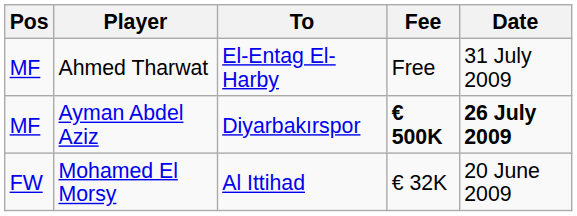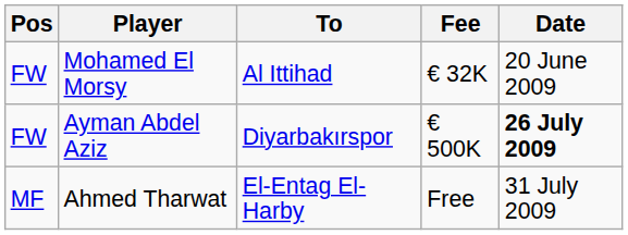 <table class="wikitable sortable" style="width:65%; text-align:center; font-size:95%; text-align:left;">
 <tr>
 <th>Pos</th>
 <th>Player</th>
 <th>To</th>
 <th>Fee</th>
 <th>Date</th>
 </tr>
 <tr>
+<td><a href='#'>FW</a></td>
+<td> <a href='#'>Mohamed El Morsy</a></td>
+<td><a href='#'>Al Ittihad</a></td>
+<td>€ 32K</td>
+<td>20 June 2009</td>
+</tr>
+<tr>
+<td><a href='#'>FW</a></td>
+<td> <a href='#'>Ayman Abdel Aziz</a></td>
+<td><a href='#'>Diyarbakırspor</a></td>
+<td>€ 500K</td>
+<td><strong>26 July 2009</strong></td>
+</tr>
+<tr>
 <td><a href='#'>MF</a></td>
 <td> Ahmed Tharwat</td>
 <td><a href='#'>El-Entag El-Harby</a></td>
 <td>Free</td>
 <td>31 July 2009</td>
 </tr>
-<tr>
-<td><a href='#'>MF</a></td>
-<td> <a href='#'>Ayman Abdel Aziz</a></td>
-<td><a href='#'>Diyarbakırspor</a></td>
-<td><strong>€ 500K</strong></td>
-<td><strong>26 July 2009</strong></td>
-</tr>
-<tr>
-<td><a href='#'>FW</a></td>
-<td> <a href='#'>Mohamed El Morsy</a></td>
-<td><a href='#'>Al Ittihad</a></td>
-<td>€ 32K</td>
-<td>20 June 2009</td>
-</tr>
 </table>
